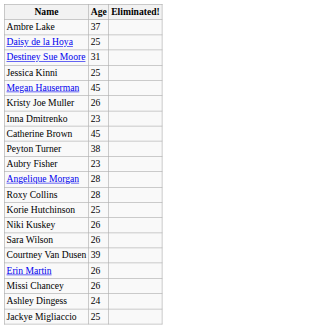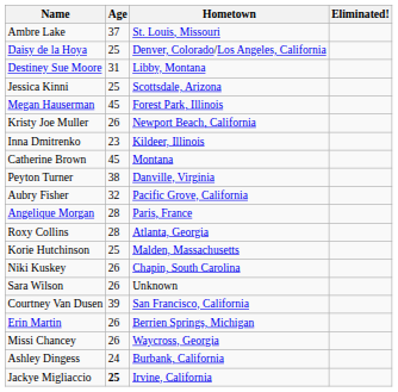 <table class="wikitable sortable">
 <tr>
 <th>Name</th>
 <th>Age</th>
+<th>Hometown</th>
 <th>Eliminated!</th>
 </tr>
 <tr>
 <td>Ambre Lake</td>
 <td>37</td>
+<td><a href='#'>St. Louis, Missouri</a></td>
 <td></td>
 </tr>
 <tr>
 <td><a href='#'>Daisy de la Hoya</a></td>
 <td>25</td>
+<td><a href='#'>Denver, Colorado</a>/<a href='#'>Los Angeles, California</a></td>
 <td></td>
 </tr>
 <tr>
 <td><a href='#'>Destiney Sue Moore</a></td>
 <td>31</td>
+<td><a href='#'>Libby, Montana</a></td>
 <td></td>
 </tr>
 <tr>
 <td>Jessica Kinni</td>
 <td>25</td>
+<td><a href='#'>Scottsdale, Arizona</a></td>
 <td></td>
 </tr>
 <tr>
 <td><a href='#'>Megan Hauserman</a></td>
 <td>45</td>
+<td><a href='#'>Forest Park, Illinois</a></td>
 <td></td>
 </tr>
 <tr>
 <td>Kristy Joe Muller</td>
 <td>26</td>
+<td><a href='#'>Newport Beach, California</a></td>
 <td></td>
 </tr>
 <tr>
 <td>Inna Dmitrenko</td>
 <td>23</td>
+<td><a href='#'>Kildeer, Illinois</a></td>
 <td></td>
 </tr>
 <tr>
 <td>Catherine Brown</td>
 <td>45</td>
+<td><a href='#'>Montana</a></td>
 <td></td>
 </tr>
 <tr>
 <td>Peyton Turner</td>
 <td>38</td>
+<td><a href='#'>Danville, Virginia</a></td>
 <td></td>
 </tr>
 <tr>
 <td>Aubry Fisher</td>
-<td>23</td>
+<td>32</td>
+<td><a href='#'>Pacific Grove, California</a></td>
 <td></td>
 </tr>
 <tr>
 <td><a href='#'>Angelique Morgan</a></td>
 <td>28</td>
+<td><a href='#'>Paris, France</a></td>
 <td></td>
 </tr>
 <tr>
 <td>Roxy Collins</td>
 <td>28</td>
+<td><a href='#'>Atlanta, Georgia</a></td>
 <td></td>
 </tr>
 <tr>
 <td>Korie Hutchinson</td>
 <td>25</td>
+<td><a href='#'>Malden, Massachusetts</a></td>
 <td></td>
 </tr>
 <tr>
 <td>Niki Kuskey</td>
 <td>26</td>
+<td><a href='#'>Chapin, South Carolina</a></td>
 <td></td>
 </tr>
 <tr>
 <td>Sara Wilson</td>
 <td>26</td>
+<td>Unknown</td>
 <td></td>
 </tr>
 <tr>
 <td>Courtney Van Dusen</td>
 <td>39</td>
+<td><a href='#'>San Francisco, California</a></td>
 <td></td>
 </tr>
 <tr>
 <td><a href='#'>Erin Martin</a></td>
 <td>26</td>
+<td><a href='#'>Berrien Springs, Michigan</a></td>
 <td></td>
 </tr>
 <tr>
 <td>Missi Chancey</td>
 <td>26</td>
+<td><a href='#'>Waycross, Georgia</a></td>
 <td></td>
 </tr>
 <tr>
 <td>Ashley Dingess</td>
 <td>24</td>
+<td><a href='#'>Burbank, California</a></td>
 <td></td>
 </tr>
 <tr>
 <td>Jackye Migliaccio</td>
-<td>25</td>
+<td><strong>25</strong></td>
+<td><a href='#'>Irvine, California</a></td>
 <td></td>
 </tr>
 </table>
